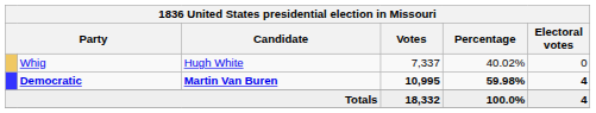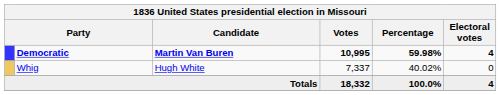 <table class="wikitable" style="font-size: 95%;">
 <tr>
 <th colspan="6">1836 United States presidential election in Missouri</th>
 </tr>
 <tr>
 <th colspan="2" style="width: 15em">Party</th>
 <th style="width: 17em">Candidate</th>
 <th style="width: 5em">Votes</th>
 <th style="width: 7em">Percentage</th>
 <th style="width: 5em">Electoral votes</th>
 </tr>
 <tr>
+<th style="background-color:#3333FF; width: 3px"></th>
+<td style="width: 130px"><strong><a href='#'>Democratic</a></strong></td>
+<td><strong><a href='#'>Martin Van Buren</a></strong></td>
+<td align="right"><strong>10,995</strong></td>
+<td align="right"><strong>59.98%</strong></td>
+<td align="right"><strong>4</strong></td>
+</tr>
+<tr>
 <th style="background-color:#F0C862; width: 3px"></th>
 <td style="width: 130px"><a href='#'>Whig</a></td>
 <td><a href='#'>Hugh White</a></td>
 <td align="right">7,337</td>
 <td align="right">40.02%</td>
 <td align="right">0</td>
-</tr>
-<tr>
-<th style="background-color:#3333FF; width: 3px"></th>
-<td style="width: 130px"><strong><a href='#'>Democratic</a></strong></td>
-<td><strong><a href='#'>Martin Van Buren</a></strong></td>
-<td align="right"><strong>10,995</strong></td>
-<td align="right"><strong>59.98%</strong></td>
-<td align="right"><strong>4</strong></td>
 </tr>
 <tr>
 </tr>
 <tr bgcolor="#EEEEEE">
 <td colspan="3" align="right"><strong>Totals</strong></td>
 <td align="right"><strong>18,332</strong></td>
 <td align="right"><strong>100.0%</strong></td>
 <td align="right"><strong>4</strong></td>
 </tr>
 <tr>
 </tr>
 </table>
